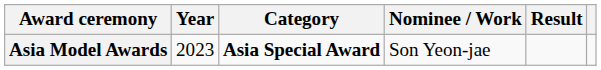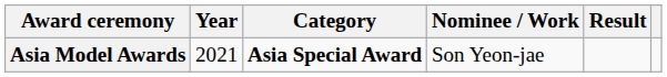 <table class="wikitable plainrowheaders sortable">
 <tr>
 <th scope="col">Award ceremony</th>
 <th scope="col">Year</th>
 <th scope="col">Category</th>
 <th scope="col">Nominee / Work</th>
 <th scope="col">Result</th>
 <th scope="col" class="unsortable"></th>
 </tr>
 <tr>
 <th scope="row">Asia Model Awards</th>
-<td>2023</td>
+<td>2021</td>
 <td><strong>Asia Special Award</strong></td>
 <td>Son Yeon-jae</td>
 <td></td>
 <td></td>
 </tr>
 </table>
